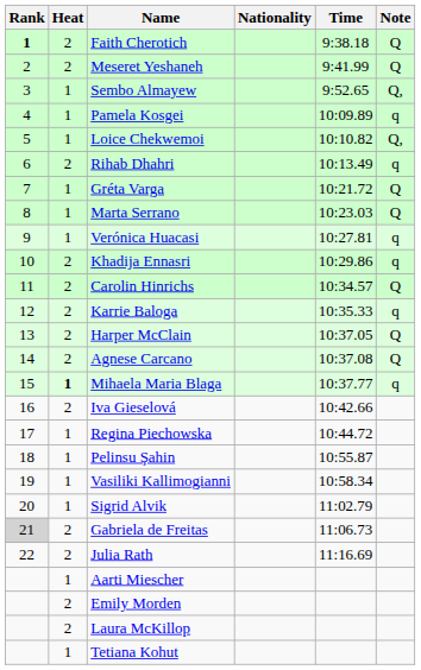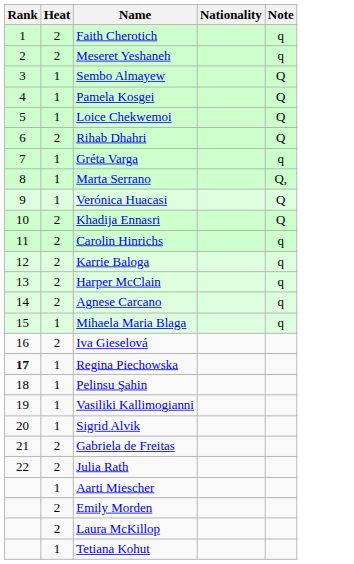 <table class="wikitable sortable" style="text-align:center">
 <tr>
 <th>Rank</th>
 <th>Heat</th>
 <th>Name</th>
 <th>Nationality</th>
-<th>Time</th>
 <th>Note</th>
 </tr>
 <tr bgcolor=ccffcc>
-<td><strong>1</strong></td>
+<td>1</td>
 <td>2</td>
 <td align=left><a href='#'>Faith Cherotich</a></td>
 <td align=left></td>
-<td>9:38.18</td>
-<td>Q</td>
+<td>q</td>
 </tr>
 <tr bgcolor=ccffcc>
 <td>2</td>
 <td>2</td>
 <td align=left><a href='#'>Meseret Yeshaneh</a></td>
 <td align=left></td>
-<td>9:41.99</td>
-<td>Q</td>
+<td>q</td>
 </tr>
 <tr bgcolor=ccffcc>
 <td>3</td>
 <td>1</td>
 <td align=left><a href='#'>Sembo Almayew</a></td>
 <td align=left></td>
-<td>9:52.65</td>
-<td>Q, </td>
+<td>Q</td>
 </tr>
 <tr bgcolor=ccffcc>
 <td>4</td>
 <td>1</td>
 <td align=left><a href='#'>Pamela Kosgei</a></td>
 <td align=left></td>
-<td>10:09.89</td>
-<td>q</td>
+<td>Q</td>
 </tr>
 <tr bgcolor=ccffcc>
 <td>5</td>
 <td>1</td>
 <td align=left><a href='#'>Loice Chekwemoi</a></td>
 <td align=left></td>
-<td>10:10.82</td>
-<td>Q, </td>
+<td>Q</td>
 </tr>
 <tr bgcolor=ccffcc>
 <td>6</td>
 <td>2</td>
 <td align=left><a href='#'>Rihab Dhahri</a></td>
 <td align=left></td>
-<td>10:13.49</td>
-<td>q</td>
+<td>Q</td>
 </tr>
 <tr bgcolor=ccffcc>
 <td>7</td>
 <td>1</td>
 <td align=left><a href='#'>Gréta Varga</a></td>
 <td align=left></td>
-<td>10:21.72</td>
-<td>Q</td>
+<td>q</td>
 </tr>
 <tr bgcolor=ccffcc>
 <td>8</td>
 <td>1</td>
 <td align=left><a href='#'>Marta Serrano</a></td>
 <td align=left></td>
-<td>10:23.03</td>
-<td>Q</td>
+<td>Q, </td>
 </tr>
 <tr bgcolor=ddffdd>
 <td>9</td>
 <td>1</td>
 <td align=left><a href='#'>Verónica Huacasi</a></td>
 <td align=left></td>
-<td>10:27.81</td>
-<td>q</td>
+<td>Q</td>
 </tr>
 <tr bgcolor=ccffcc>
 <td>10</td>
 <td>2</td>
 <td align=left><a href='#'>Khadija Ennasri</a></td>
 <td align=left></td>
-<td>10:29.86</td>
-<td>q</td>
+<td>Q</td>
 </tr>
 <tr bgcolor=ccffcc>
 <td>11</td>
 <td>2</td>
 <td align=left><a href='#'>Carolin Hinrichs</a></td>
 <td align=left></td>
-<td>10:34.57</td>
-<td>Q</td>
+<td>q</td>
 </tr>
 <tr bgcolor=ddffdd>
 <td>12</td>
 <td>2</td>
 <td align=left><a href='#'>Karrie Baloga</a></td>
 <td align=left></td>
-<td>10:35.33</td>
 <td>q</td>
 </tr>
 <tr bgcolor=ddffdd>
 <td>13</td>
 <td>2</td>
 <td align=left><a href='#'>Harper McClain</a></td>
 <td align=left></td>
-<td>10:37.05</td>
-<td>Q</td>
+<td>q</td>
 </tr>
 <tr bgcolor=ddffdd>
 <td>14</td>
 <td>2</td>
 <td align=left><a href='#'>Agnese Carcano</a></td>
 <td align=left></td>
-<td>10:37.08</td>
-<td>Q</td>
+<td>q</td>
 </tr>
 <tr bgcolor=ddffdd>
 <td>15</td>
-<td><strong>1</strong></td>
+<td>1</td>
 <td align=left><a href='#'>Mihaela Maria Blaga</a></td>
 <td align=left></td>
-<td>10:37.77</td>
 <td>q</td>
 </tr>
 <tr>
 <td>16</td>
 <td>2</td>
 <td align=left><a href='#'>Iva Gieselová</a></td>
 <td align=left></td>
-<td>10:42.66</td>
 <td></td>
 </tr>
 <tr>
-<td>17</td>
+<td><strong>17</strong></td>
 <td>1</td>
 <td align=left><a href='#'>Regina Piechowska</a></td>
 <td align=left></td>
-<td>10:44.72</td>
 <td></td>
 </tr>
 <tr>
 <td>18</td>
 <td>1</td>
 <td align=left><a href='#'>Pelinsu Şahin</a></td>
 <td align=left></td>
-<td>10:55.87</td>
 <td></td>
 </tr>
 <tr>
 <td>19</td>
 <td>1</td>
 <td align=left><a href='#'>Vasiliki Kallimogianni</a></td>
 <td align=left></td>
-<td>10:58.34</td>
 <td></td>
 </tr>
 <tr>
 <td>20</td>
 <td>1</td>
 <td align=left><a href='#'>Sigrid Alvik</a></td>
 <td align=left></td>
-<td>11:02.79</td>
 <td></td>
 </tr>
 <tr>
-<td style="background: lightgrey;">21</td>
+<td>21</td>
 <td>2</td>
 <td align=left><a href='#'>Gabriela de Freitas</a></td>
 <td align=left></td>
-<td>11:06.73</td>
 <td></td>
 </tr>
 <tr>
 <td>22</td>
 <td>2</td>
 <td align=left><a href='#'>Julia Rath</a></td>
 <td align=left></td>
-<td>11:16.69</td>
 <td></td>
 </tr>
 <tr>
 <td></td>
 <td>1</td>
 <td align=left><a href='#'>Aarti Miescher</a></td>
 <td align=left></td>
 <td></td>
-<td></td>
 </tr>
 <tr>
 <td></td>
 <td>2</td>
 <td align=left><a href='#'>Emily Morden</a></td>
 <td align=left></td>
-<td></td>
 <td></td>
 </tr>
 <tr>
 <td></td>
 <td>2</td>
 <td align=left><a href='#'>Laura McKillop</a></td>
 <td align=left></td>
 <td></td>
-<td></td>
 </tr>
 <tr>
 <td></td>
 <td>1</td>
 <td align=left><a href='#'>Tetiana Kohut</a></td>
 <td align=left></td>
 <td></td>
-<td></td>
 </tr>
 </table>
